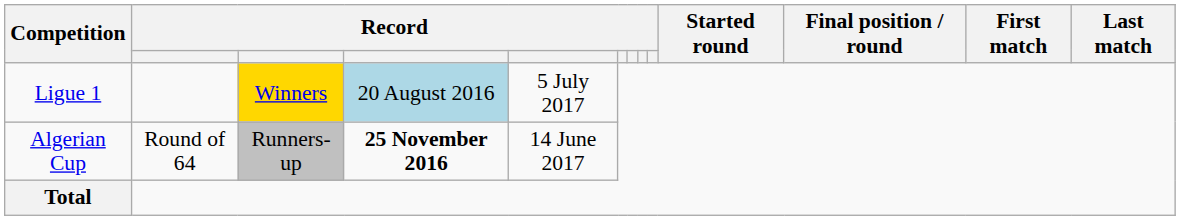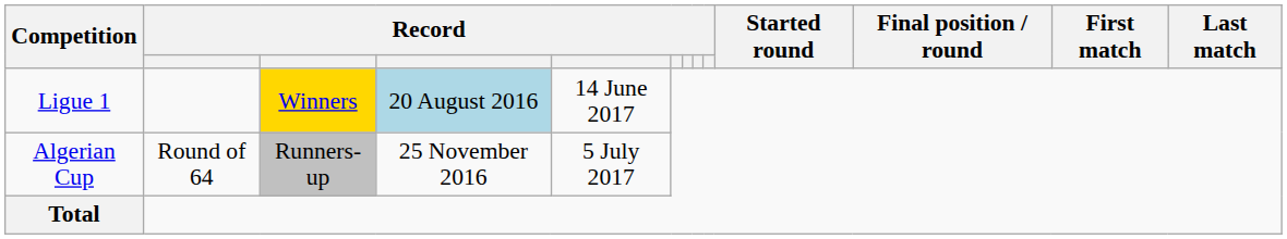 <table class="wikitable" style="text-align: center">
 <tr>
 <th rowspan=2>Competition</th>
 <th colspan=8>Record</th>
 <th rowspan=2>Started round</th>
 <th rowspan=2>Final position / round</th>
 <th rowspan=2>First match</th>
 <th rowspan=2>Last match</th>
 </tr>
 <tr>
 <th></th>
 <th></th>
 <th></th>
 <th></th>
 <th></th>
 <th></th>
 <th></th>
 <th></th>
 </tr>
 <tr>
 <td><a href='#'>Ligue 1</a><br></td>
 <td></td>
 <td style="background:gold;"><a href='#'>Winners</a></td>
 <td style="background: lightblue;">20 August 2016</td>
-<td>5 July 2017</td>
+<td>14 June 2017</td>
 </tr>
 <tr>
 <td><a href='#'>Algerian Cup</a><br></td>
 <td>Round of 64</td>
 <td style="background:silver;">Runners-up</td>
-<td><strong>25 November 2016</strong></td>
-<td>14 June 2017</td>
+<td>25 November 2016</td>
+<td>5 July 2017</td>
 </tr>
 <tr>
 <th>Total<br></th>
 </tr>
 </table>
